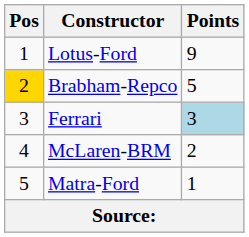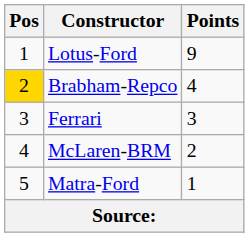 <table class="wikitable" style="font-size: 95%;">
 <tr>
 <th>Pos</th>
 <th>Constructor</th>
 <th>Points</th>
 </tr>
 <tr>
 <td align="center">1</td>
 <td> <a href='#'>Lotus</a>-<a href='#'>Ford</a></td>
 <td align="left">9</td>
 </tr>
 <tr>
 <td align="center" style="background: gold;">2</td>
 <td> <a href='#'>Brabham</a>-<a href='#'>Repco</a></td>
-<td align="left">5</td>
+<td align="left">4</td>
 </tr>
 <tr>
 <td align="center">3</td>
 <td> <a href='#'>Ferrari</a></td>
-<td align="left" style="background: lightblue;">3</td>
+<td align="left">3</td>
 </tr>
 <tr>
 <td align="center">4</td>
 <td> <a href='#'>McLaren</a>-<a href='#'>BRM</a></td>
 <td align="left">2</td>
 </tr>
 <tr>
 <td align="center">5</td>
 <td> <a href='#'>Matra</a>-<a href='#'>Ford</a></td>
 <td align="left">1</td>
 </tr>
 <tr>
 <th colspan=4>Source:</th>
 </tr>
 </table>
